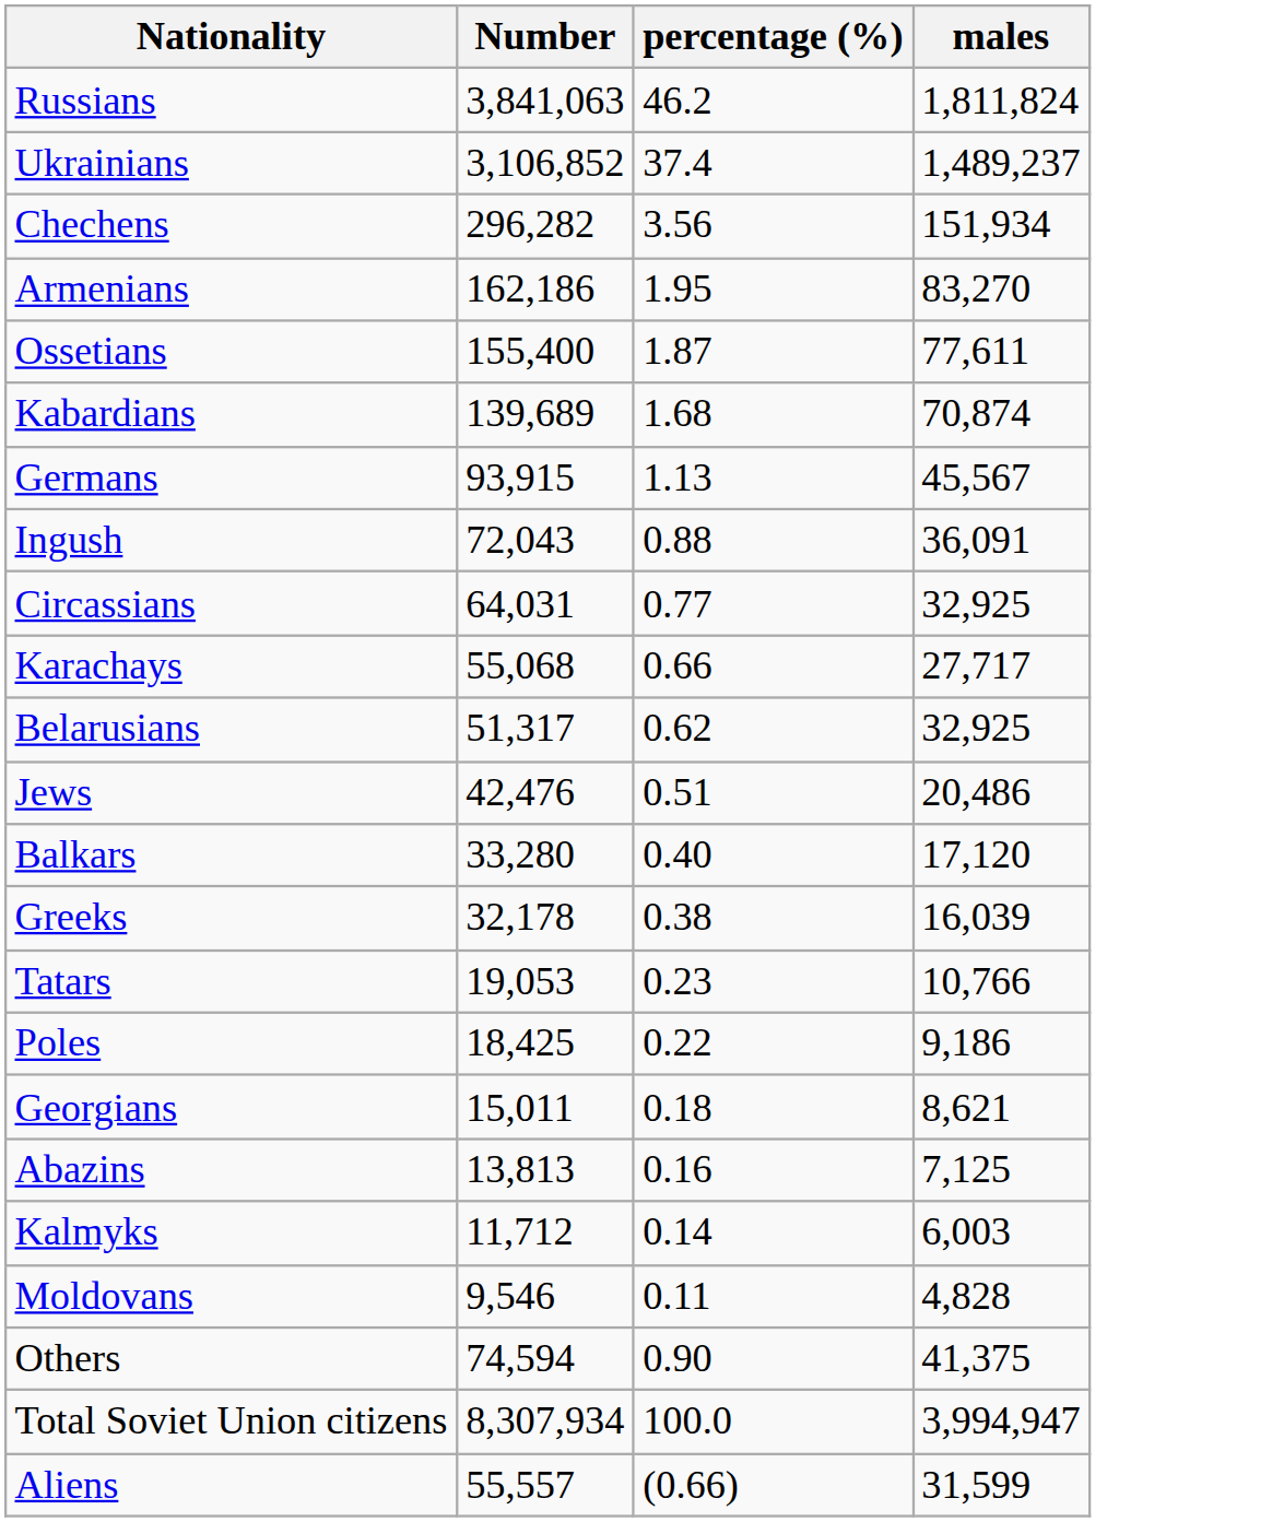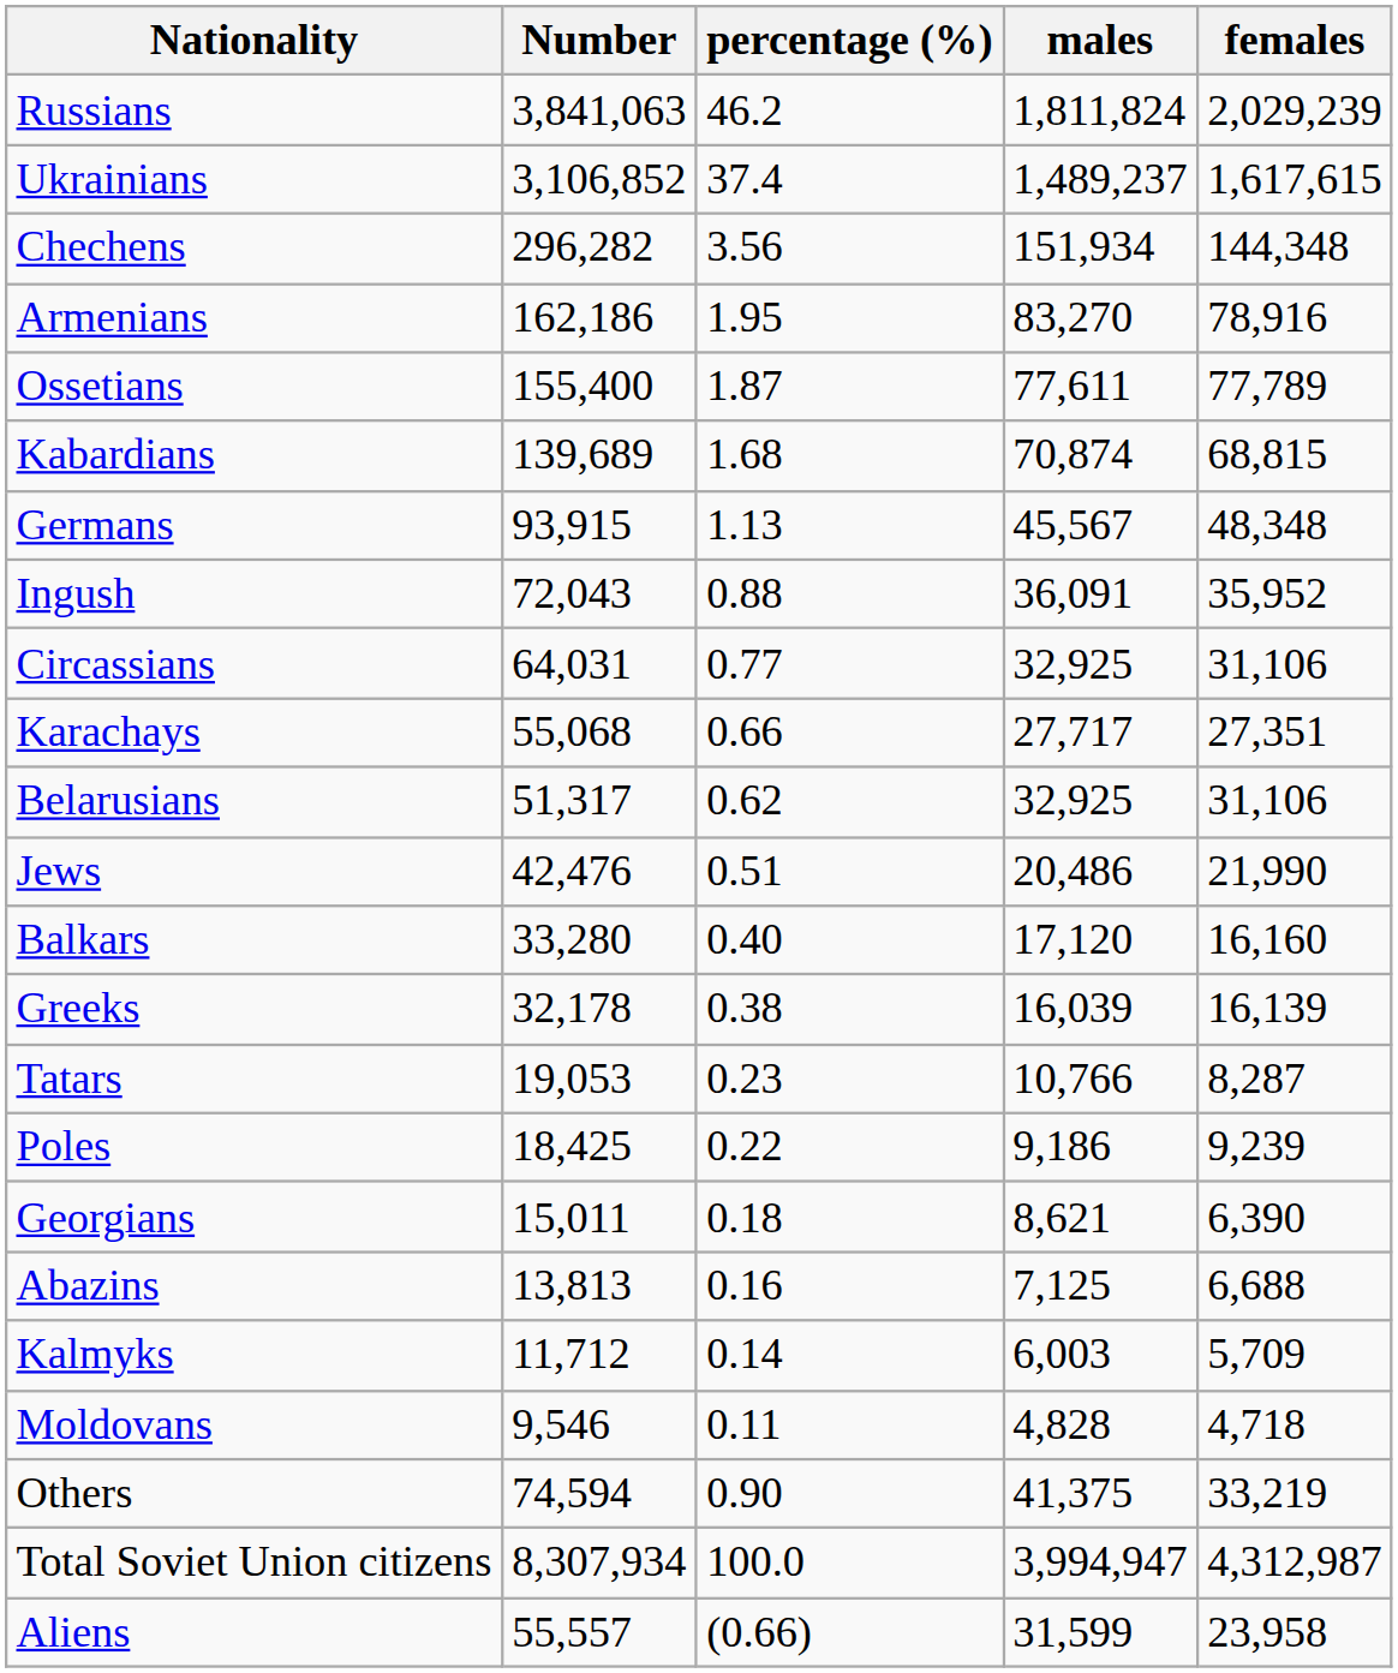 <table align="center" class="wikitable plainlinks TablePager">
 <tr>
 <th>Nationality</th>
 <th>Number</th>
 <th>percentage (%)</th>
 <th>males</th>
+<th>females</th>
 </tr>
 <tr ---->
 <td><a href='#'>Russians</a></td>
 <td>3,841,063</td>
 <td>46.2</td>
 <td>1,811,824</td>
+<td>2,029,239</td>
 </tr>
 <tr ---->
 <td><a href='#'>Ukrainians</a></td>
 <td>3,106,852</td>
 <td>37.4</td>
 <td>1,489,237</td>
+<td>1,617,615</td>
 </tr>
 <tr ---->
 <td><a href='#'>Chechens</a></td>
 <td>296,282</td>
 <td>3.56</td>
 <td>151,934</td>
+<td>144,348</td>
 </tr>
 <tr ---->
 <td><a href='#'>Armenians</a></td>
 <td>162,186</td>
 <td>1.95</td>
 <td>83,270</td>
+<td>78,916</td>
 </tr>
 <tr ---->
 <td><a href='#'>Ossetians</a></td>
 <td>155,400</td>
 <td>1.87</td>
 <td>77,611</td>
+<td>77,789</td>
 </tr>
 <tr ---->
 <td><a href='#'>Kabardians</a></td>
 <td>139,689</td>
 <td>1.68</td>
 <td>70,874</td>
+<td>68,815</td>
 </tr>
 <tr ---->
 <td><a href='#'>Germans</a></td>
 <td>93,915</td>
 <td>1.13</td>
 <td>45,567</td>
+<td>48,348</td>
 </tr>
 <tr ---->
 <td><a href='#'>Ingush</a></td>
 <td>72,043</td>
 <td>0.88</td>
 <td>36,091</td>
+<td>35,952</td>
 </tr>
 <tr ---->
 <td><a href='#'>Circassians</a></td>
 <td>64,031</td>
 <td>0.77</td>
 <td>32,925</td>
+<td>31,106</td>
 </tr>
 <tr ---->
 <td><a href='#'>Karachays</a></td>
 <td>55,068</td>
 <td>0.66</td>
 <td>27,717</td>
+<td>27,351</td>
 </tr>
 <tr ---->
 <td><a href='#'>Belarusians</a></td>
 <td>51,317</td>
 <td>0.62</td>
 <td>32,925</td>
+<td>31,106</td>
 </tr>
 <tr ---->
 <td><a href='#'>Jews</a></td>
 <td>42,476</td>
 <td>0.51</td>
 <td>20,486</td>
+<td>21,990</td>
 </tr>
 <tr ---->
 <td><a href='#'>Balkars</a></td>
 <td>33,280</td>
 <td>0.40</td>
 <td>17,120</td>
+<td>16,160</td>
 </tr>
 <tr ---->
 <td><a href='#'>Greeks</a></td>
 <td>32,178</td>
 <td>0.38</td>
 <td>16,039</td>
+<td>16,139</td>
 </tr>
 <tr ---->
 <td><a href='#'>Tatars</a></td>
 <td>19,053</td>
 <td>0.23</td>
 <td>10,766</td>
+<td>8,287</td>
 </tr>
 <tr ---->
 <td><a href='#'>Poles</a></td>
 <td>18,425</td>
 <td>0.22</td>
 <td>9,186</td>
+<td>9,239</td>
 </tr>
 <tr ---->
 <td><a href='#'>Georgians</a></td>
 <td>15,011</td>
 <td>0.18</td>
 <td>8,621</td>
+<td>6,390</td>
 </tr>
 <tr ---->
 <td><a href='#'>Abazins</a></td>
 <td>13,813</td>
 <td>0.16</td>
 <td>7,125</td>
+<td>6,688</td>
 </tr>
 <tr ---->
 <td><a href='#'>Kalmyks</a></td>
 <td>11,712</td>
 <td>0.14</td>
 <td>6,003</td>
+<td>5,709</td>
 </tr>
 <tr ---->
 <td><a href='#'>Moldovans</a></td>
 <td>9,546</td>
 <td>0.11</td>
 <td>4,828</td>
+<td>4,718</td>
 </tr>
 <tr ---->
 <td>Others</td>
 <td>74,594</td>
 <td>0.90</td>
 <td>41,375</td>
+<td>33,219</td>
 </tr>
 <tr ---->
 <td>Total Soviet Union citizens</td>
 <td>8,307,934</td>
 <td>100.0</td>
 <td>3,994,947</td>
+<td>4,312,987</td>
 </tr>
 <tr ---->
 <td><a href='#'>Aliens</a></td>
 <td>55,557</td>
 <td>(0.66)</td>
 <td>31,599</td>
+<td>23,958</td>
 </tr>
 </table>
